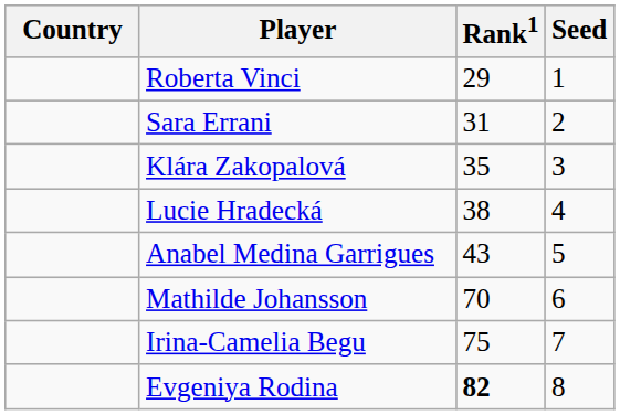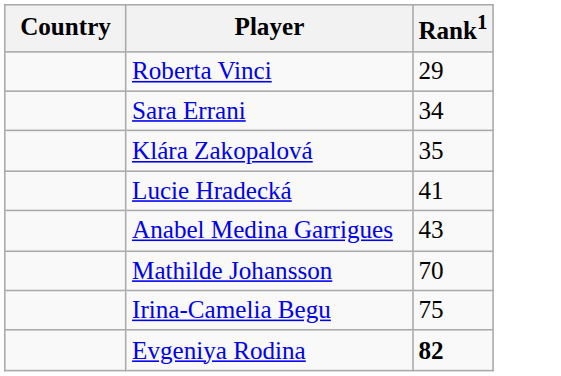 <table class="sortable wikitable">
 <tr>
 <th width="70">Country</th>
 <th width="175">Player</th>
 <th>Rank<sup>1</sup></th>
-<th>Seed</th>
 </tr>
 <tr>
 <td></td>
 <td><a href='#'>Roberta Vinci</a></td>
 <td>29</td>
-<td>1</td>
 </tr>
 <tr>
 <td></td>
 <td><a href='#'>Sara Errani</a></td>
-<td>31</td>
-<td>2</td>
+<td>34</td>
 </tr>
 <tr>
 <td></td>
 <td><a href='#'>Klára Zakopalová</a></td>
 <td>35</td>
-<td>3</td>
 </tr>
 <tr>
 <td></td>
 <td><a href='#'>Lucie Hradecká</a></td>
-<td>38</td>
-<td>4</td>
+<td>41</td>
 </tr>
 <tr>
 <td></td>
 <td><a href='#'>Anabel Medina Garrigues</a></td>
 <td>43</td>
-<td>5</td>
 </tr>
 <tr>
 <td></td>
 <td><a href='#'>Mathilde Johansson</a></td>
 <td>70</td>
-<td>6</td>
 </tr>
 <tr>
 <td></td>
 <td><a href='#'>Irina-Camelia Begu</a></td>
 <td>75</td>
-<td>7</td>
 </tr>
 <tr>
 <td></td>
 <td><a href='#'>Evgeniya Rodina</a></td>
 <td><strong>82</strong></td>
-<td>8</td>
 </tr>
 </table>
